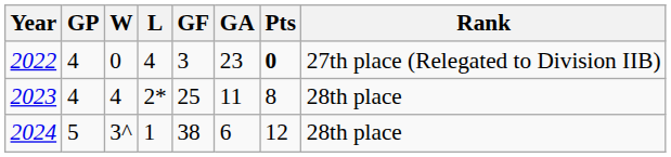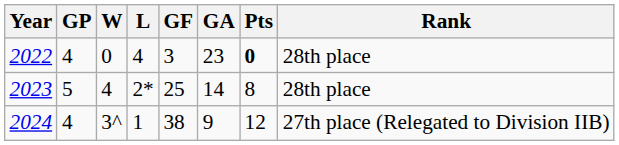 <table class="wikitable">
 <tr>
 <th>Year</th>
 <th>GP</th>
 <th>W</th>
 <th>L</th>
 <th>GF</th>
 <th>GA</th>
 <th>Pts</th>
 <th>Rank</th>
 </tr>
 <tr>
 <td><em><a href='#'>2022</a></em></td>
 <td>4</td>
 <td>0</td>
 <td>4</td>
 <td>3</td>
 <td>23</td>
 <td><strong>0</strong></td>
-<td>27th place (Relegated to Division IIB)</td>
+<td>28th place</td>
 </tr>
 <tr>
 <td><em><a href='#'>2023</a></em></td>
-<td>4</td>
+<td>5</td>
 <td>4</td>
 <td>2*</td>
 <td>25</td>
-<td>11</td>
+<td>14</td>
 <td>8</td>
 <td>28th place</td>
 </tr>
 <tr>
 <td><em><a href='#'>2024</a></em></td>
-<td>5</td>
+<td>4</td>
 <td>3^</td>
 <td>1</td>
 <td>38</td>
-<td>6</td>
+<td>9</td>
 <td>12</td>
-<td>28th place</td>
+<td>27th place (Relegated to Division IIB)</td>
 </tr>
 </table>
